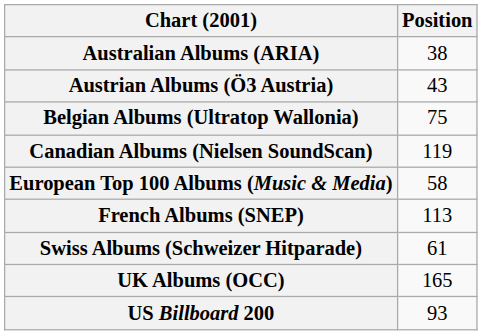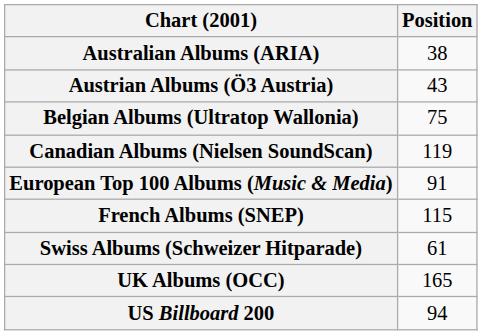 <table class="wikitable sortable plainrowheaders" style="text-align:center">
 <tr>
 <th scope="col">Chart (2001)</th>
 <th scope="col">Position</th>
 </tr>
 <tr>
 <th scope="row">Australian Albums (ARIA)</th>
 <td>38</td>
 </tr>
 <tr>
 <th scope="row">Austrian Albums (Ö3 Austria)</th>
 <td>43</td>
 </tr>
 <tr>
 <th scope="row">Belgian Albums (Ultratop Wallonia)</th>
 <td>75</td>
 </tr>
 <tr>
 <th scope="row">Canadian Albums (Nielsen SoundScan)</th>
 <td>119</td>
 </tr>
 <tr>
 <th scope="row">European Top 100 Albums (<em>Music & Media</em>)</th>
-<td>58</td>
+<td>91</td>
 </tr>
 <tr>
 <th scope="row">French Albums (SNEP)</th>
-<td>113</td>
+<td>115</td>
 </tr>
 <tr>
 <th scope="row">Swiss Albums (Schweizer Hitparade)</th>
 <td>61</td>
 </tr>
 <tr>
 <th scope="row">UK Albums (OCC)</th>
 <td>165</td>
 </tr>
 <tr>
 <th scope="row">US <em>Billboard</em> 200</th>
-<td>93</td>
+<td>94</td>
 </tr>
 </table>
